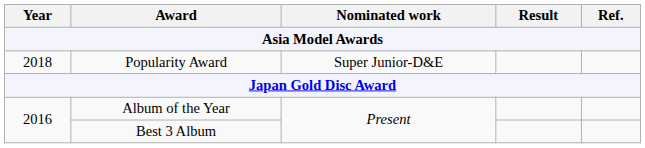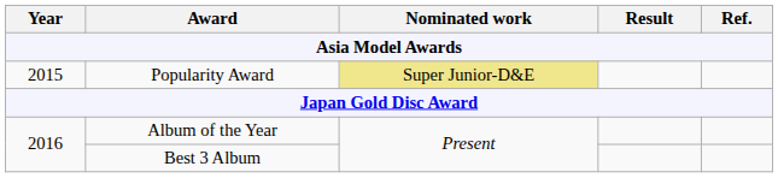 <table class="wikitable" style="text-align:center; width:700px">
 <tr>
 <th>Year</th>
 <th>Award</th>
 <th>Nominated work</th>
 <th>Result</th>
 <th>Ref.</th>
 </tr>
 <tr>
 <td colspan="5"  style="background:#f4f4ff;"><strong>Asia Model Awards</strong></td>
 </tr>
 <tr>
-<td>2018</td>
+<td>2015</td>
 <td>Popularity Award</td>
-<td>Super Junior-D&E</td>
+<td style="background: khaki;">Super Junior-D&E</td>
 <td></td>
 <td></td>
 </tr>
 <tr>
 <td colspan="5"  style="background:#f4f4ff;"><strong><a href='#'>Japan Gold Disc Award</a></strong></td>
 </tr>
 <tr>
 <td rowspan="2">2016</td>
 <td>Album of the Year</td>
 <td rowspan="2"><em>Present</em></td>
 <td></td>
 <td></td>
 </tr>
 <tr>
 <td>Best 3 Album</td>
 <td></td>
 <td></td>
 </tr>
 </table>
